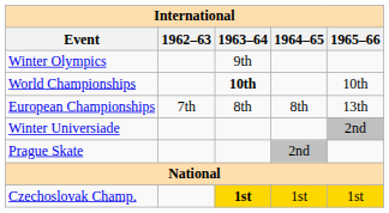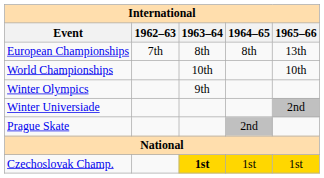 <table class="wikitable" style="text-align:center">
 <tr>
 <th style="background-color: #ffdead; " colspan=5 align=center>International</th>
 </tr>
 <tr>
 <th>Event</th>
 <th>1962–63</th>
 <th>1963–64</th>
 <th>1964–65</th>
 <th>1965–66</th>
 </tr>
 <tr>
+<td align=left><a href='#'>European Championships</a></td>
+<td>7th</td>
+<td>8th</td>
+<td>8th</td>
+<td>13th</td>
+</tr>
+<tr>
+<td align=left><a href='#'>World Championships</a></td>
+<td></td>
+<td>10th</td>
+<td></td>
+<td>10th</td>
+</tr>
+<tr>
 <td align=left><a href='#'>Winter Olympics</a></td>
 <td></td>
 <td>9th</td>
 <td></td>
 <td></td>
-</tr>
-<tr>
-<td align=left><a href='#'>World Championships</a></td>
-<td></td>
-<td><strong>10th</strong></td>
-<td></td>
-<td>10th</td>
-</tr>
-<tr>
-<td align=left><a href='#'>European Championships</a></td>
-<td>7th</td>
-<td>8th</td>
-<td>8th</td>
-<td>13th</td>
 </tr>
 <tr>
 <td align=left><a href='#'>Winter Universiade</a></td>
 <td></td>
 <td></td>
 <td></td>
 <td bgcolor=silver>2nd</td>
 </tr>
 <tr>
 <td align=left><a href='#'>Prague Skate</a></td>
 <td></td>
 <td></td>
 <td bgcolor=silver>2nd</td>
 <td></td>
 </tr>
 <tr>
 <th style="background-color: #ffdead; " colspan=5 align=center>National</th>
 </tr>
 <tr>
 <td align=left><a href='#'>Czechoslovak Champ.</a></td>
 <td></td>
 <td bgcolor=gold><strong>1st</strong></td>
 <td bgcolor=gold>1st</td>
 <td bgcolor=gold>1st</td>
 </tr>
 </table>
